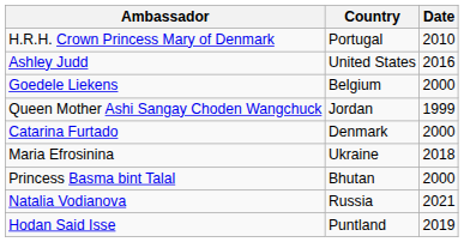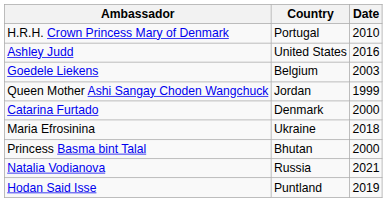 <table class="wikitable sortable">
 <tr>
 <th>Ambassador</th>
 <th>Country</th>
 <th>Date</th>
 </tr>
 <tr>
 <td>H.R.H. <a href='#'>Crown Princess Mary of Denmark</a></td>
 <td>Portugal</td>
 <td>2010</td>
 </tr>
 <tr>
 <td><a href='#'>Ashley Judd</a></td>
 <td>United States</td>
 <td>2016</td>
 </tr>
 <tr>
 <td><a href='#'>Goedele Liekens</a></td>
 <td>Belgium</td>
-<td>2000</td>
+<td>2003</td>
 </tr>
 <tr>
 <td>Queen Mother <a href='#'>Ashi Sangay Choden Wangchuck</a></td>
 <td>Jordan</td>
 <td>1999</td>
 </tr>
 <tr>
 <td><a href='#'>Catarina Furtado</a></td>
 <td>Denmark</td>
 <td>2000</td>
 </tr>
 <tr>
 <td>Maria Efrosinina</td>
 <td>Ukraine</td>
 <td>2018</td>
 </tr>
 <tr>
 <td>Princess <a href='#'>Basma bint Talal</a></td>
 <td>Bhutan</td>
 <td>2000</td>
 </tr>
 <tr>
 <td><a href='#'>Natalia Vodianova</a></td>
 <td>Russia</td>
 <td>2021</td>
 </tr>
 <tr>
 <td><a href='#'>Hodan Said Isse</a></td>
 <td>Puntland</td>
 <td>2019</td>
 </tr>
 </table>
